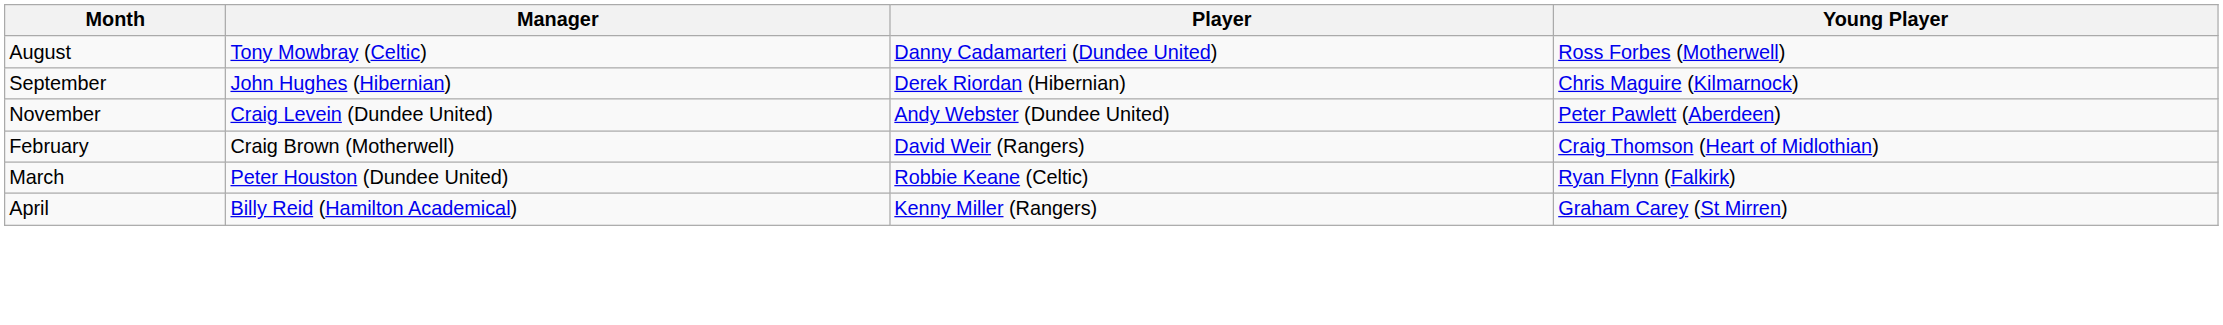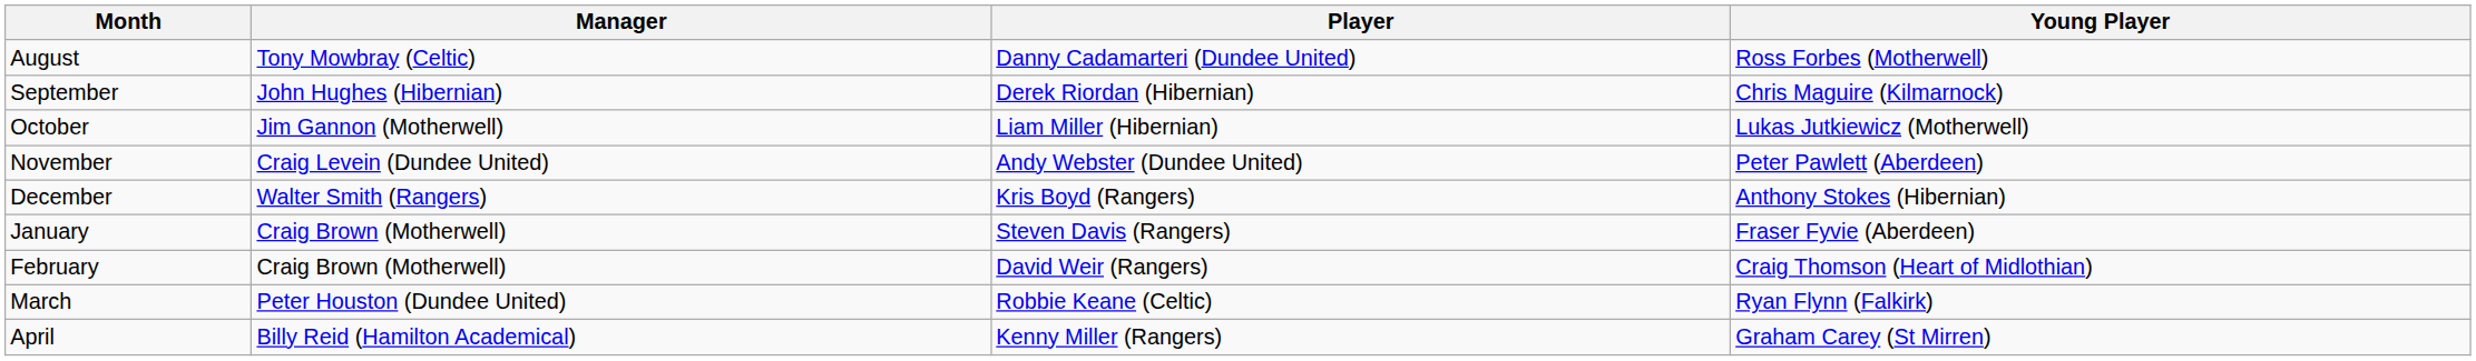 <table class="wikitable" style="width: 90%">
 <tr>
 <th style="width: 10%">Month</th>
 <th style="width: 30%">Manager</th>
 <th style="width: 30%">Player</th>
 <th style="width: 30%">Young Player</th>
 </tr>
 <tr>
 <td>August</td>
 <td><a href='#'>Tony Mowbray</a> (<a href='#'>Celtic</a>)</td>
 <td><a href='#'>Danny Cadamarteri</a> (<a href='#'>Dundee United</a>)</td>
 <td><a href='#'>Ross Forbes</a> (<a href='#'>Motherwell</a>)</td>
 </tr>
 <tr>
 <td>September</td>
 <td><a href='#'>John Hughes</a> (<a href='#'>Hibernian</a>)</td>
 <td><a href='#'>Derek Riordan</a> (Hibernian)</td>
 <td><a href='#'>Chris Maguire</a> (<a href='#'>Kilmarnock</a>)</td>
 </tr>
 <tr>
+<td>October</td>
+<td><a href='#'>Jim Gannon</a> (Motherwell)</td>
+<td><a href='#'>Liam Miller</a> (Hibernian)</td>
+<td><a href='#'>Lukas Jutkiewicz</a> (Motherwell)</td>
+</tr>
+<tr>
 <td>November</td>
 <td><a href='#'>Craig Levein</a> (Dundee United)</td>
 <td><a href='#'>Andy Webster</a> (Dundee United)</td>
 <td><a href='#'>Peter Pawlett</a> (<a href='#'>Aberdeen</a>)</td>
+</tr>
+<tr>
+<td>December</td>
+<td><a href='#'>Walter Smith</a> (<a href='#'>Rangers</a>)</td>
+<td><a href='#'>Kris Boyd</a> (Rangers)</td>
+<td><a href='#'>Anthony Stokes</a> (Hibernian)</td>
+</tr>
+<tr>
+<td>January</td>
+<td><a href='#'>Craig Brown</a> (Motherwell)</td>
+<td><a href='#'>Steven Davis</a> (Rangers)</td>
+<td><a href='#'>Fraser Fyvie</a> (Aberdeen)</td>
 </tr>
 <tr>
 <td>February</td>
 <td>Craig Brown (Motherwell)</td>
 <td><a href='#'>David Weir</a> (Rangers)</td>
 <td><a href='#'>Craig Thomson</a> (<a href='#'>Heart of Midlothian</a>)</td>
 </tr>
 <tr>
 <td>March</td>
 <td><a href='#'>Peter Houston</a> (Dundee United)</td>
 <td><a href='#'>Robbie Keane</a> (Celtic)</td>
 <td><a href='#'>Ryan Flynn</a> (<a href='#'>Falkirk</a>)</td>
 </tr>
 <tr>
 <td>April</td>
 <td><a href='#'>Billy Reid</a> (<a href='#'>Hamilton Academical</a>)</td>
 <td><a href='#'>Kenny Miller</a> (Rangers)</td>
 <td><a href='#'>Graham Carey</a> (<a href='#'>St Mirren</a>)</td>
 </tr>
 </table>
